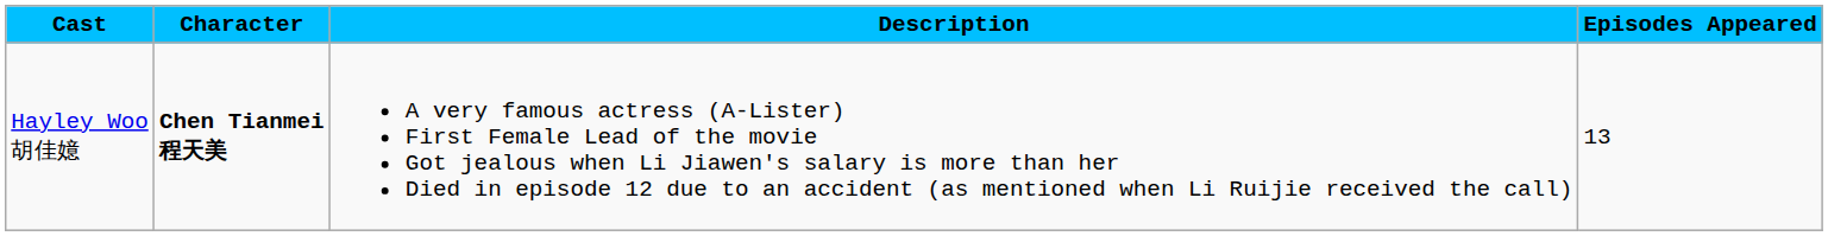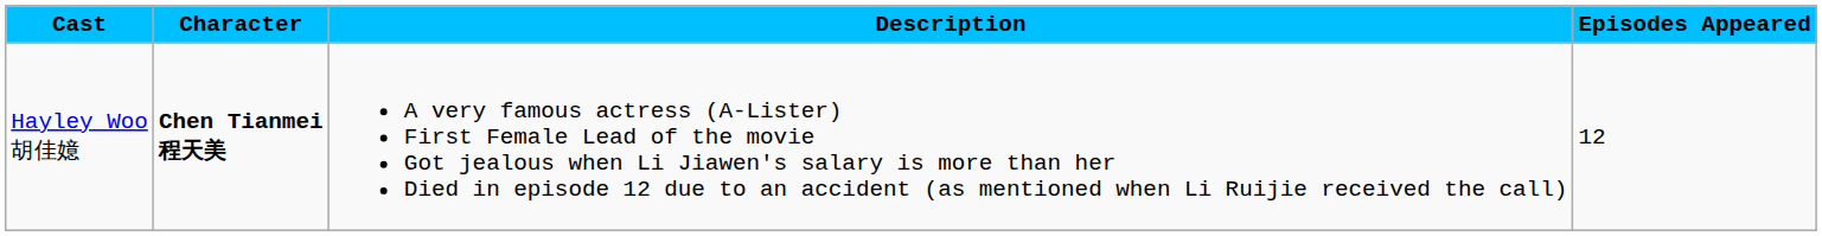 <table class="wikitable">
 <tr>
 <th style="background:#00BFFF">Cast</th>
 <th style="background:#00BFFF">Character</th>
 <th style="background:#00BFFF">Description</th>
 <th style="background:#00BFFF">Episodes Appeared</th>
 </tr>
 <tr>
 <td><a href='#'>Hayley Woo</a> <br> 胡佳嬑</td>
 <td><strong>Chen Tianmei <br> 程天美</strong></td>
 <td><br><ul><li>A very famous actress (A-Lister)</li><li>First Female Lead of the movie</li><li>Got jealous when Li Jiawen's salary is more than her</li><li>Died in episode 12 due to an accident (as mentioned when Li Ruijie received the call)</li></ul></td>
-<td>13</td>
+<td>12</td>
 </tr>
 </table>
